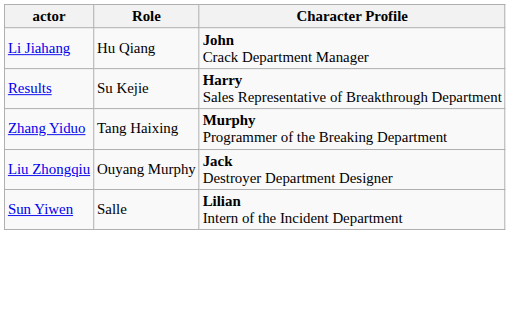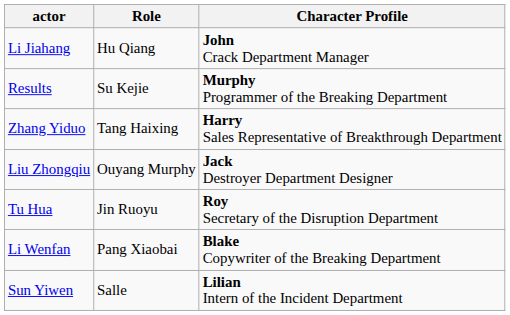 <table class="wikitable">
 <tr>
 <th>actor</th>
 <th>Role</th>
 <th>Character Profile</th>
 </tr>
 <tr>
 <td><a href='#'>Li Jiahang</a></td>
 <td>Hu Qiang</td>
 <td><strong>John</strong><br>Crack Department Manager</td>
 </tr>
 <tr>
 <td><a href='#'>Results</a></td>
 <td>Su Kejie</td>
-<td><strong>Harry</strong><br>Sales Representative of Breakthrough Department</td>
+<td><strong>Murphy</strong><br>Programmer of the Breaking Department</td>
 </tr>
 <tr>
 <td><a href='#'>Zhang Yiduo</a></td>
 <td>Tang Haixing</td>
-<td><strong>Murphy</strong><br>Programmer of the Breaking Department</td>
+<td><strong>Harry</strong><br>Sales Representative of Breakthrough Department</td>
 </tr>
 <tr>
 <td><a href='#'>Liu Zhongqiu</a></td>
 <td>Ouyang Murphy</td>
 <td><strong>Jack</strong><br>Destroyer Department Designer</td>
 </tr>
 <tr>
+<td><a href='#'>Tu Hua</a></td>
+<td>Jin Ruoyu</td>
+<td><strong>Roy</strong><br>Secretary of the Disruption Department</td>
+</tr>
+<tr>
+<td><a href='#'>Li Wenfan</a></td>
+<td>Pang Xiaobai</td>
+<td><strong>Blake</strong><br>Copywriter of the Breaking Department</td>
+</tr>
+<tr>
 <td><a href='#'>Sun Yiwen</a></td>
 <td>Salle</td>
 <td><strong>Lilian</strong><br>Intern of the Incident Department</td>
 </tr>
 </table>
